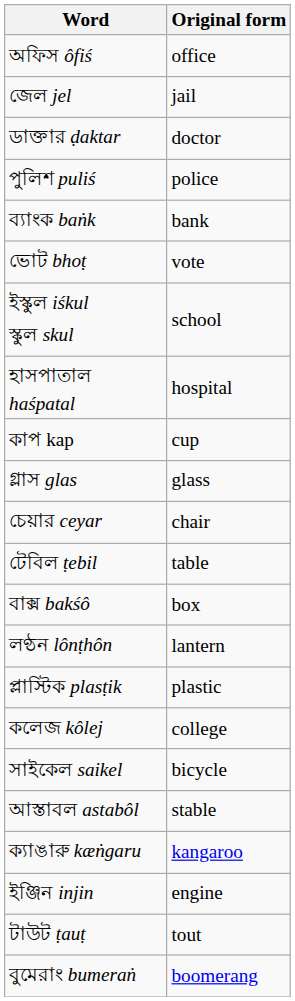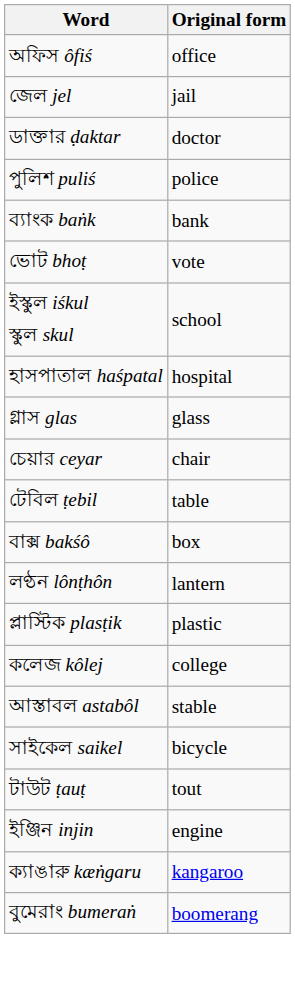 <table class="wikitable">
 <tr>
 <th>Word</th>
 <th>Original form</th>
 </tr>
 <tr>
 <td>অফিস <em>ôfiś</em></td>
 <td>office</td>
 </tr>
 <tr>
 <td>জেল <em>jel</em></td>
 <td>jail</td>
 </tr>
 <tr>
 <td>ডাক্তার <em>ḍaktar</em></td>
 <td>doctor</td>
 </tr>
 <tr>
 <td>পুলিশ <em>puliś</em></td>
 <td>police</td>
 </tr>
 <tr>
 <td>ব্যাংক <em>baṅk</em></td>
 <td>bank</td>
 </tr>
 <tr>
 <td>ভোট <em>bhoṭ</em></td>
 <td>vote</td>
 </tr>
 <tr>
 <td>ইস্কুল <em>iśkul</em> <br> স্কুল <em>skul</em></td>
 <td>school</td>
 </tr>
 <tr>
 <td>হাসপাতাল <em>haśpatal</em></td>
 <td>hospital</td>
 </tr>
 <tr>
-<td style="width:08em">কাপ kap</td>
-<td>cup</td>
-</tr>
-<tr>
 <td>গ্লাস <em>glas</em></td>
 <td>glass</td>
 </tr>
 <tr>
 <td>চেয়ার <em>ceyar</em></td>
 <td>chair</td>
 </tr>
 <tr>
 <td>টেবিল <em>ṭebil</em></td>
 <td>table</td>
 </tr>
 <tr>
 <td>বাক্স <em>bakśô</em></td>
 <td>box</td>
 </tr>
 <tr>
 <td>লণ্ঠন <em>lônṭhôn</em></td>
 <td>lantern</td>
 </tr>
 <tr>
 <td>প্লাস্টিক <em>plasṭik</em></td>
 <td>plastic</td>
 </tr>
 <tr>
 <td>কলেজ <em>kôlej</em></td>
 <td>college</td>
 </tr>
 <tr>
+<td>আস্তাবল <em>astabôl</em></td>
+<td>stable</td>
+</tr>
+<tr>
 <td>সাইকেল <em>saikel</em></td>
 <td>bicycle</td>
 </tr>
 <tr>
-<td>আস্তাবল <em>astabôl</em></td>
-<td>stable</td>
+<td>টাউট <em>ṭauṭ</em></td>
+<td>tout</td>
+</tr>
+<tr>
+<td>ইঞ্জিন <em>injin</em></td>
+<td>engine</td>
 </tr>
 <tr>
 <td>ক্যাঙারু <em>kæṅgaru</em></td>
 <td><a href='#'>kangaroo</a></td>
 </tr>
 <tr>
-<td>ইঞ্জিন <em>injin</em></td>
-<td>engine</td>
-</tr>
-<tr>
-<td>টাউট <em>ṭauṭ</em></td>
-<td>tout</td>
-</tr>
-<tr>
 <td>বুমেরাং <em>bumeraṅ</em></td>
 <td><a href='#'>boomerang</a></td>
 </tr>
 </table>
